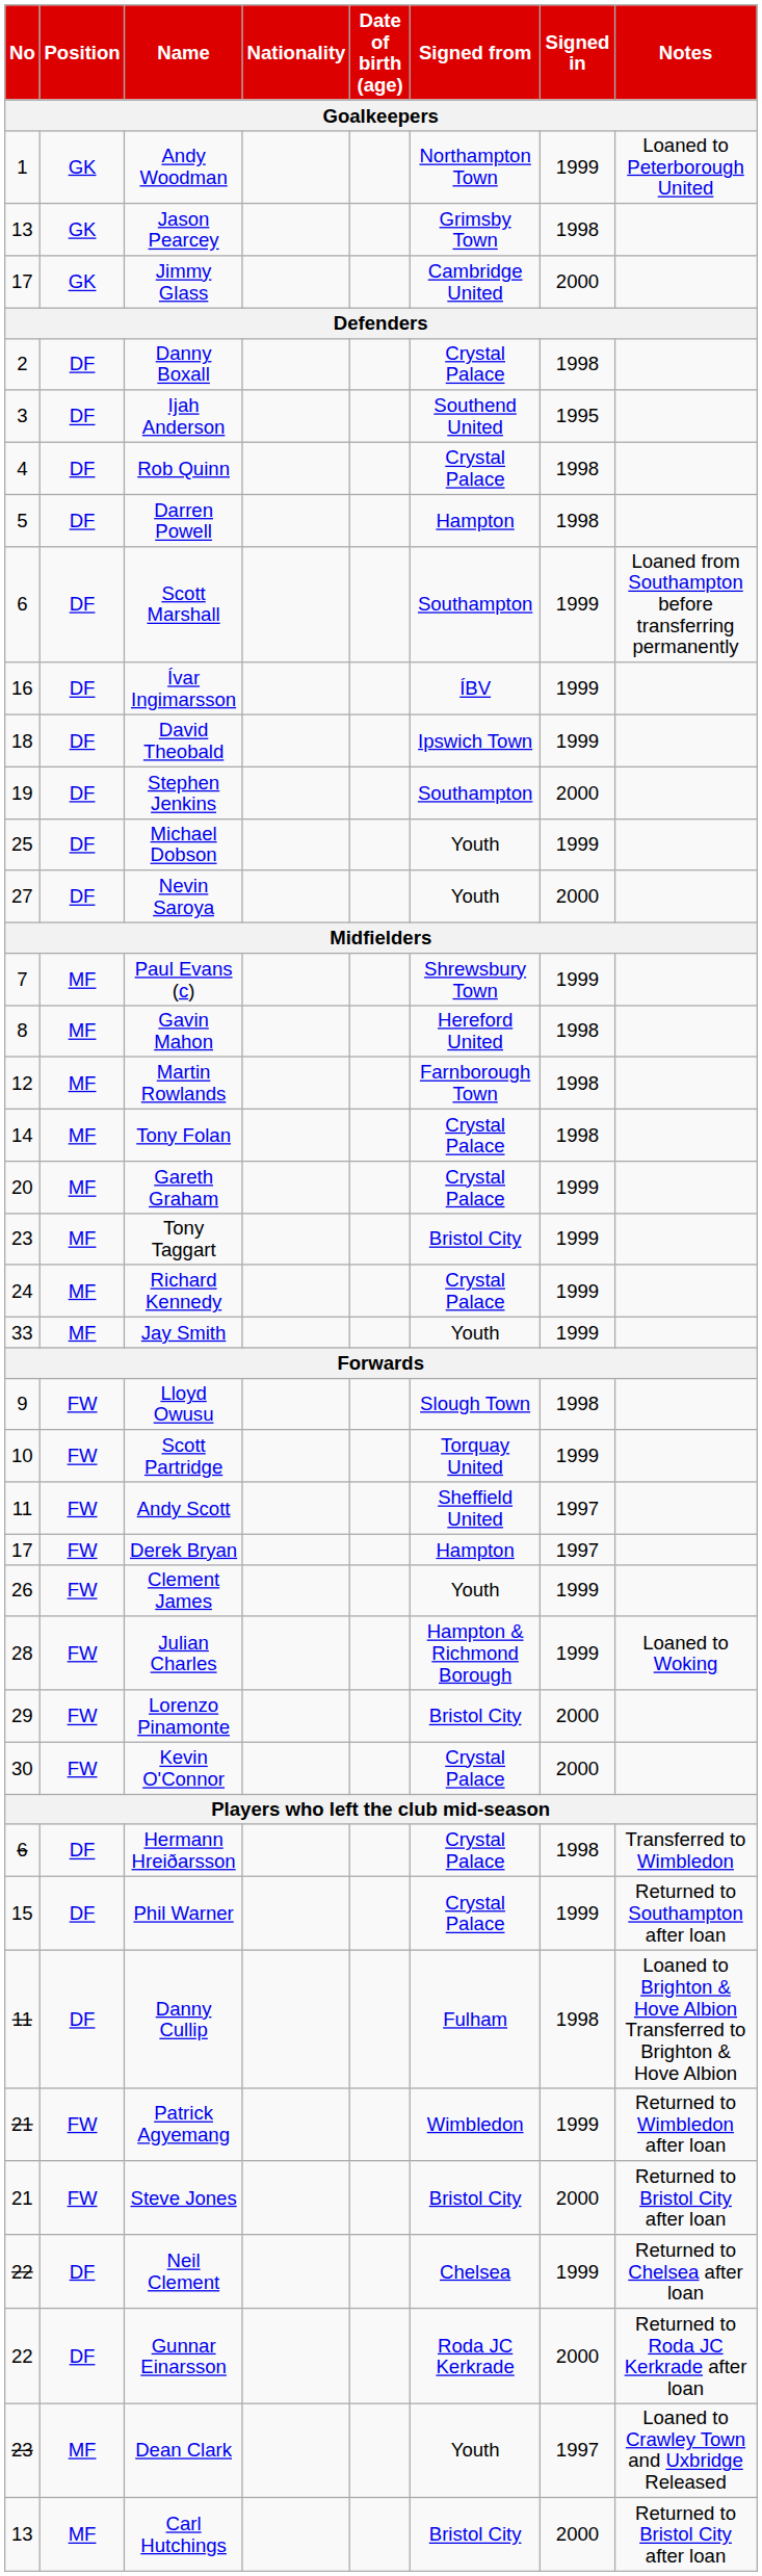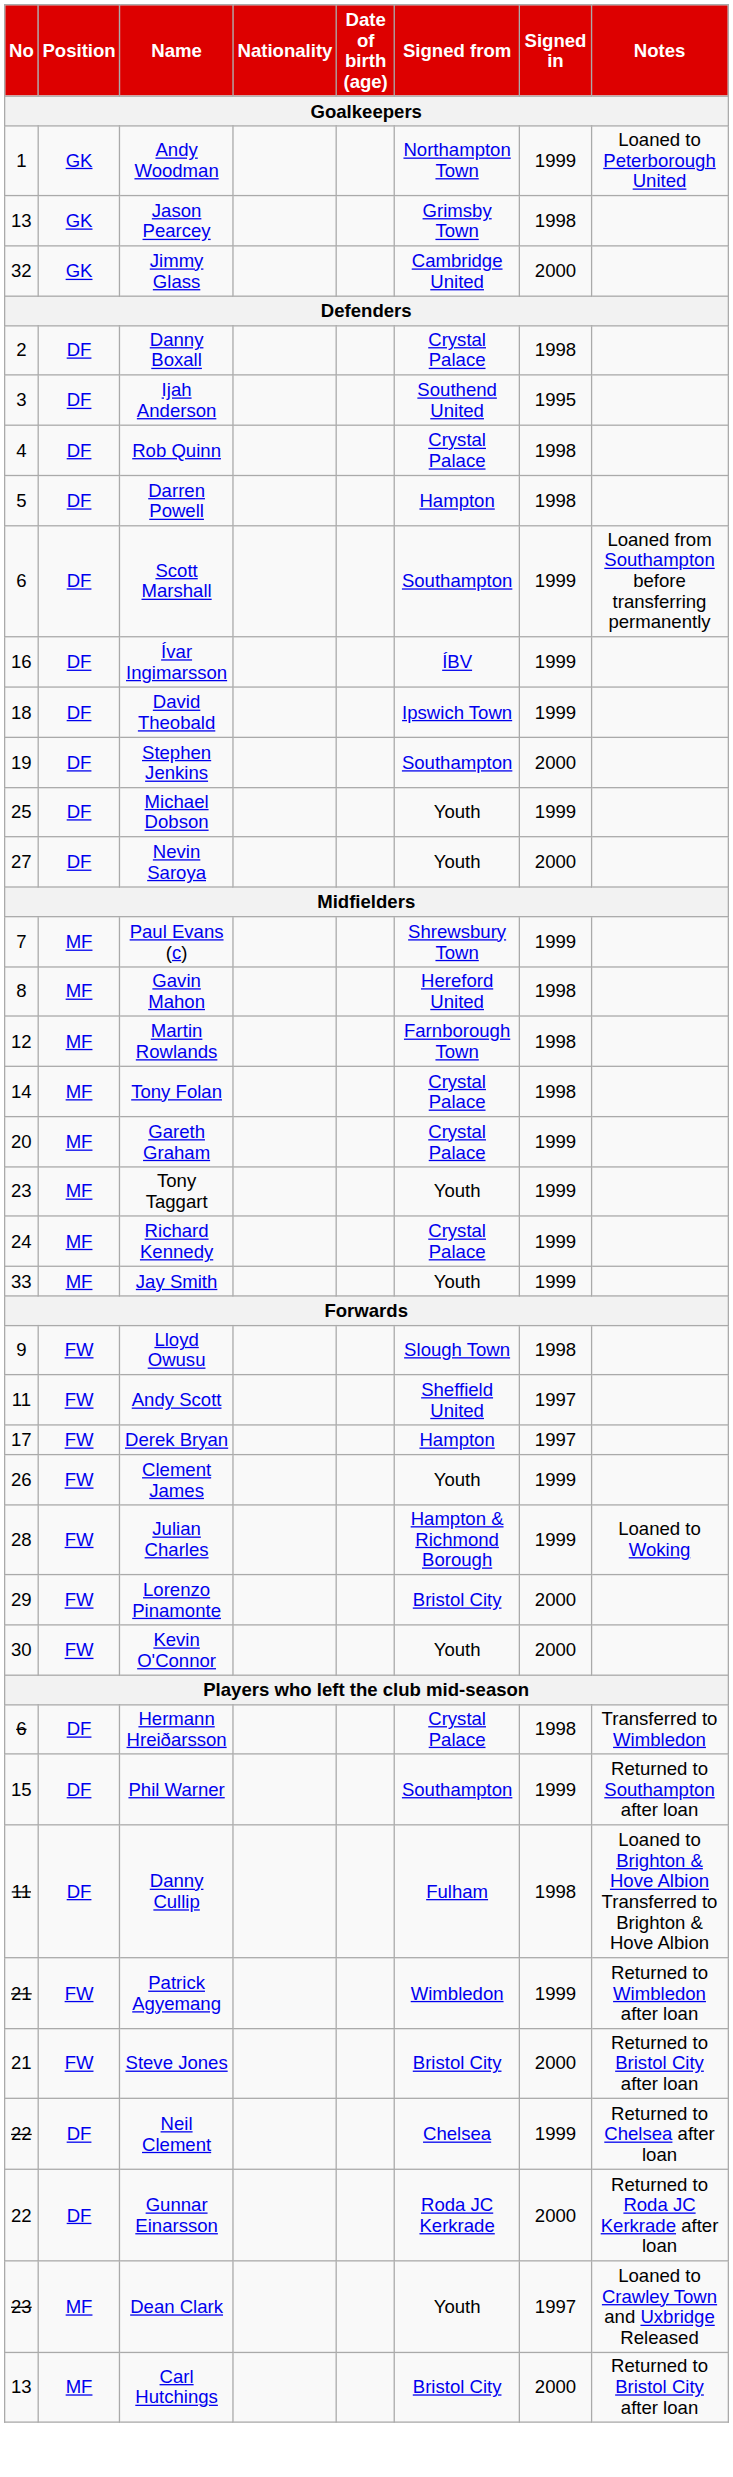 <table class="wikitable"  style="text-align:center; font-size:90%; width:90%;">
 <tr>
 <th style="background:#d00; color:white; text-align:center;">No</th>
 <th style="background:#d00; color:white; text-align:center;">Position</th>
 <th style="background:#d00; color:white; text-align:center;">Name</th>
 <th style="background:#d00; color:white; text-align:center;">Nationality</th>
 <th style="background:#d00; color:white; text-align:center;">Date of birth (age)</th>
 <th style="background:#d00; color:white; text-align:center;">Signed from</th>
 <th style="background:#d00; color:white; text-align:center;">Signed in</th>
 <th style="background:#d00; color:white; text-align:center;">Notes</th>
 </tr>
 <tr>
 <th colspan="8">Goalkeepers</th>
 </tr>
 <tr>
 <td>1</td>
 <td><a href='#'>GK</a></td>
 <td><a href='#'>Andy Woodman</a></td>
 <td></td>
 <td></td>
 <td><a href='#'>Northampton Town</a></td>
 <td>1999</td>
 <td>Loaned to <a href='#'>Peterborough United</a></td>
 </tr>
 <tr>
 <td>13</td>
 <td><a href='#'>GK</a></td>
 <td><a href='#'>Jason Pearcey</a></td>
 <td></td>
 <td></td>
 <td><a href='#'>Grimsby Town</a></td>
 <td>1998</td>
 <td></td>
 </tr>
 <tr>
-<td>17</td>
+<td>32</td>
 <td><a href='#'>GK</a></td>
 <td><a href='#'>Jimmy Glass</a></td>
 <td></td>
 <td></td>
 <td><a href='#'>Cambridge United</a></td>
 <td>2000</td>
 <td></td>
 </tr>
 <tr>
 <th colspan="8">Defenders</th>
 </tr>
 <tr>
 <td>2</td>
 <td><a href='#'>DF</a></td>
 <td><a href='#'>Danny Boxall</a></td>
 <td></td>
 <td></td>
 <td><a href='#'>Crystal Palace</a></td>
 <td>1998</td>
 <td></td>
 </tr>
 <tr>
 <td>3</td>
 <td><a href='#'>DF</a></td>
 <td><a href='#'>Ijah Anderson</a></td>
 <td></td>
 <td></td>
 <td><a href='#'>Southend United</a></td>
 <td>1995</td>
 <td></td>
 </tr>
 <tr>
 <td>4</td>
 <td><a href='#'>DF</a></td>
 <td><a href='#'>Rob Quinn</a></td>
 <td></td>
 <td></td>
 <td><a href='#'>Crystal Palace</a></td>
 <td>1998</td>
 <td></td>
 </tr>
 <tr>
 <td>5</td>
 <td><a href='#'>DF</a></td>
 <td><a href='#'>Darren Powell</a></td>
 <td></td>
 <td></td>
 <td><a href='#'>Hampton</a></td>
 <td>1998</td>
 <td></td>
 </tr>
 <tr>
 <td>6</td>
 <td><a href='#'>DF</a></td>
 <td><a href='#'>Scott Marshall</a></td>
 <td></td>
 <td></td>
 <td><a href='#'>Southampton</a></td>
 <td>1999</td>
 <td>Loaned from <a href='#'>Southampton</a> before transferring permanently</td>
 </tr>
 <tr>
 <td>16</td>
 <td><a href='#'>DF</a></td>
 <td><a href='#'>Ívar Ingimarsson</a></td>
 <td></td>
 <td></td>
 <td><a href='#'>ÍBV</a></td>
 <td>1999</td>
 <td></td>
 </tr>
 <tr>
 <td>18</td>
 <td><a href='#'>DF</a></td>
 <td><a href='#'>David Theobald</a></td>
 <td></td>
 <td></td>
 <td><a href='#'>Ipswich Town</a></td>
 <td>1999</td>
 <td></td>
 </tr>
 <tr>
 <td>19</td>
 <td><a href='#'>DF</a></td>
 <td><a href='#'>Stephen Jenkins</a></td>
 <td></td>
 <td></td>
 <td><a href='#'>Southampton</a></td>
 <td>2000</td>
 <td></td>
 </tr>
 <tr>
 <td>25</td>
 <td><a href='#'>DF</a></td>
 <td><a href='#'>Michael Dobson</a></td>
 <td></td>
 <td></td>
 <td>Youth</td>
 <td>1999</td>
 <td></td>
 </tr>
 <tr>
 <td>27</td>
 <td><a href='#'>DF</a></td>
 <td><a href='#'>Nevin Saroya</a></td>
 <td></td>
 <td></td>
 <td>Youth</td>
 <td>2000</td>
 <td></td>
 </tr>
 <tr>
 <th colspan="8">Midfielders</th>
 </tr>
 <tr>
 <td>7</td>
 <td><a href='#'>MF</a></td>
 <td><a href='#'>Paul Evans</a> (<a href='#'>c</a>)</td>
 <td></td>
 <td></td>
 <td><a href='#'>Shrewsbury Town</a></td>
 <td>1999</td>
 <td></td>
 </tr>
 <tr>
 <td>8</td>
 <td><a href='#'>MF</a></td>
 <td><a href='#'>Gavin Mahon</a></td>
 <td></td>
 <td></td>
 <td><a href='#'>Hereford United</a></td>
 <td>1998</td>
 <td></td>
 </tr>
 <tr>
 <td>12</td>
 <td><a href='#'>MF</a></td>
 <td><a href='#'>Martin Rowlands</a></td>
 <td></td>
 <td></td>
 <td><a href='#'>Farnborough Town</a></td>
 <td>1998</td>
 <td></td>
 </tr>
 <tr>
 <td>14</td>
 <td><a href='#'>MF</a></td>
 <td><a href='#'>Tony Folan</a></td>
 <td></td>
 <td></td>
 <td><a href='#'>Crystal Palace</a></td>
 <td>1998</td>
 <td></td>
 </tr>
 <tr>
 <td>20</td>
 <td><a href='#'>MF</a></td>
 <td><a href='#'>Gareth Graham</a></td>
 <td></td>
 <td></td>
 <td><a href='#'>Crystal Palace</a></td>
 <td>1999</td>
 <td></td>
 </tr>
 <tr>
 <td>23</td>
 <td><a href='#'>MF</a></td>
 <td>Tony Taggart</td>
 <td></td>
 <td></td>
-<td><a href='#'>Bristol City</a></td>
+<td>Youth</td>
 <td>1999</td>
 <td></td>
 </tr>
 <tr>
 <td>24</td>
 <td><a href='#'>MF</a></td>
 <td><a href='#'>Richard Kennedy</a></td>
 <td></td>
 <td></td>
 <td><a href='#'>Crystal Palace</a></td>
 <td>1999</td>
 <td></td>
 </tr>
 <tr>
 <td>33</td>
 <td><a href='#'>MF</a></td>
 <td><a href='#'>Jay Smith</a></td>
 <td></td>
 <td></td>
 <td>Youth</td>
 <td>1999</td>
 <td></td>
 </tr>
 <tr>
 <th colspan="8">Forwards</th>
 </tr>
 <tr>
 <td>9</td>
 <td><a href='#'>FW</a></td>
 <td><a href='#'>Lloyd Owusu</a></td>
 <td></td>
 <td></td>
 <td><a href='#'>Slough Town</a></td>
 <td>1998</td>
-<td></td>
-</tr>
-<tr>
-<td>10</td>
-<td><a href='#'>FW</a></td>
-<td><a href='#'>Scott Partridge</a></td>
-<td></td>
-<td></td>
-<td><a href='#'>Torquay United</a></td>
-<td>1999</td>
 <td></td>
 </tr>
 <tr>
 <td>11</td>
 <td><a href='#'>FW</a></td>
 <td><a href='#'>Andy Scott</a></td>
 <td></td>
 <td></td>
 <td><a href='#'>Sheffield United</a></td>
 <td>1997</td>
 <td></td>
 </tr>
 <tr>
 <td>17</td>
 <td><a href='#'>FW</a></td>
 <td><a href='#'>Derek Bryan</a></td>
 <td></td>
 <td></td>
 <td><a href='#'>Hampton</a></td>
 <td>1997</td>
 <td></td>
 </tr>
 <tr>
 <td>26</td>
 <td><a href='#'>FW</a></td>
 <td><a href='#'>Clement James</a></td>
 <td></td>
 <td></td>
 <td>Youth</td>
 <td>1999</td>
 <td></td>
 </tr>
 <tr>
 <td>28</td>
 <td><a href='#'>FW</a></td>
 <td><a href='#'>Julian Charles</a></td>
 <td></td>
 <td></td>
 <td><a href='#'>Hampton & Richmond Borough</a></td>
 <td>1999</td>
 <td>Loaned to <a href='#'>Woking</a></td>
 </tr>
 <tr>
 <td>29</td>
 <td><a href='#'>FW</a></td>
 <td><a href='#'>Lorenzo Pinamonte</a></td>
 <td></td>
 <td></td>
 <td><a href='#'>Bristol City</a></td>
 <td>2000</td>
 <td></td>
 </tr>
 <tr>
 <td>30</td>
 <td><a href='#'>FW</a></td>
 <td><a href='#'>Kevin O'Connor</a></td>
 <td></td>
 <td></td>
-<td><a href='#'>Crystal Palace</a></td>
+<td>Youth</td>
 <td>2000</td>
 <td></td>
 </tr>
 <tr>
 <th colspan="8">Players who left the club mid-season</th>
 </tr>
 <tr>
 <td><s>6</s></td>
 <td><a href='#'>DF</a></td>
 <td><a href='#'>Hermann Hreiðarsson</a></td>
 <td></td>
 <td></td>
 <td><a href='#'>Crystal Palace</a></td>
 <td>1998</td>
 <td>Transferred to <a href='#'>Wimbledon</a></td>
 </tr>
 <tr>
 <td>15</td>
 <td><a href='#'>DF</a></td>
 <td><a href='#'>Phil Warner</a></td>
 <td></td>
 <td></td>
-<td><a href='#'>Crystal Palace</a></td>
+<td><a href='#'>Southampton</a></td>
 <td>1999</td>
 <td>Returned to <a href='#'>Southampton</a> after loan</td>
 </tr>
 <tr>
 <td><s>11</s></td>
 <td><a href='#'>DF</a></td>
 <td><a href='#'>Danny Cullip</a></td>
 <td></td>
 <td></td>
 <td><a href='#'>Fulham</a></td>
 <td>1998</td>
 <td>Loaned to <a href='#'>Brighton & Hove Albion</a><br>Transferred to Brighton & Hove Albion</td>
 </tr>
 <tr>
 <td><s>21</s></td>
 <td><a href='#'>FW</a></td>
 <td><a href='#'>Patrick Agyemang</a></td>
 <td></td>
 <td></td>
 <td><a href='#'>Wimbledon</a></td>
 <td>1999</td>
 <td>Returned to <a href='#'>Wimbledon</a> after loan</td>
 </tr>
 <tr>
 <td>21</td>
 <td><a href='#'>FW</a></td>
 <td><a href='#'>Steve Jones</a></td>
 <td></td>
 <td></td>
 <td><a href='#'>Bristol City</a></td>
 <td>2000</td>
 <td>Returned to <a href='#'>Bristol City</a> after loan</td>
 </tr>
 <tr>
 <td><s>22</s></td>
 <td><a href='#'>DF</a></td>
 <td><a href='#'>Neil Clement</a></td>
 <td></td>
 <td></td>
 <td><a href='#'>Chelsea</a></td>
 <td>1999</td>
 <td>Returned to <a href='#'>Chelsea</a> after loan</td>
 </tr>
 <tr>
 <td>22</td>
 <td><a href='#'>DF</a></td>
 <td><a href='#'>Gunnar Einarsson</a></td>
 <td></td>
 <td></td>
 <td><a href='#'>Roda JC Kerkrade</a></td>
 <td>2000</td>
 <td>Returned to <a href='#'>Roda JC Kerkrade</a> after loan</td>
 </tr>
 <tr>
 <td><s>23</s></td>
 <td><a href='#'>MF</a></td>
 <td><a href='#'>Dean Clark</a></td>
 <td></td>
 <td></td>
 <td>Youth</td>
 <td>1997</td>
 <td>Loaned to <a href='#'>Crawley Town</a> and <a href='#'>Uxbridge</a><br>Released</td>
 </tr>
 <tr>
 <td>13</td>
 <td><a href='#'>MF</a></td>
 <td><a href='#'>Carl Hutchings</a></td>
 <td></td>
 <td></td>
 <td><a href='#'>Bristol City</a></td>
 <td>2000</td>
 <td>Returned to <a href='#'>Bristol City</a> after loan</td>
 </tr>
 </table>
